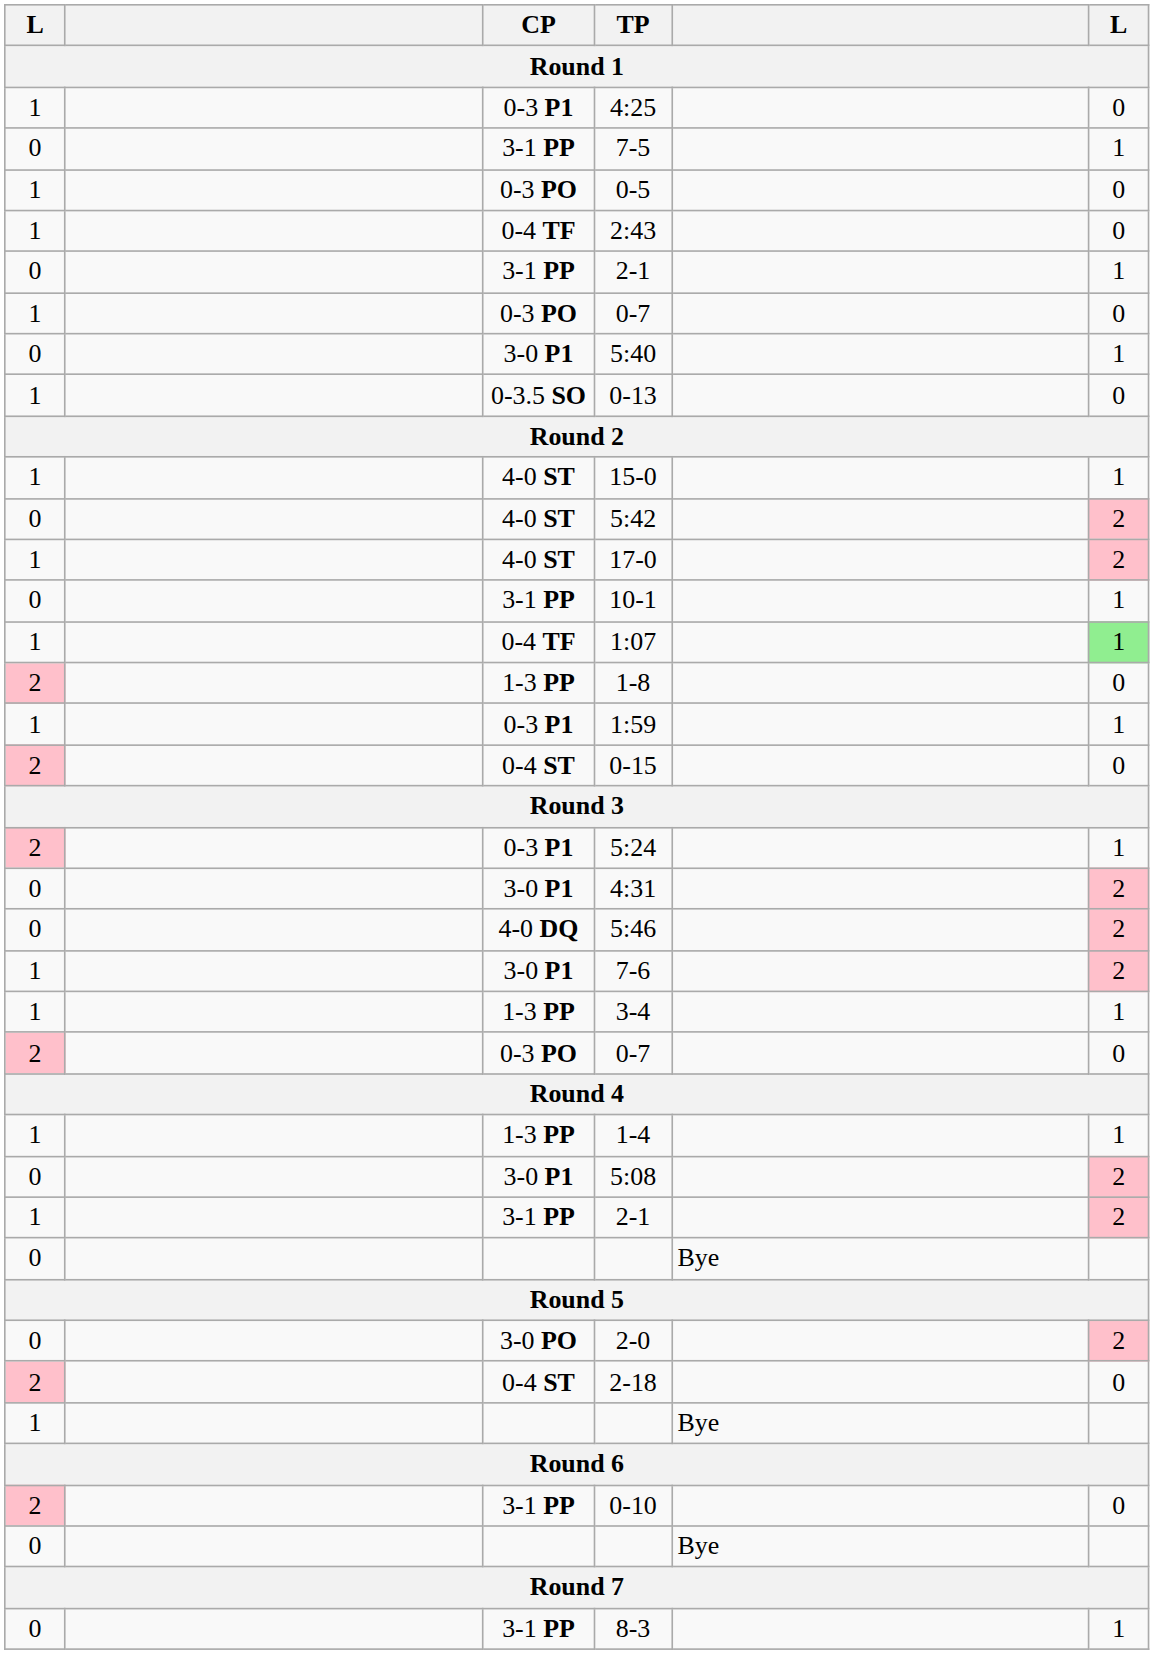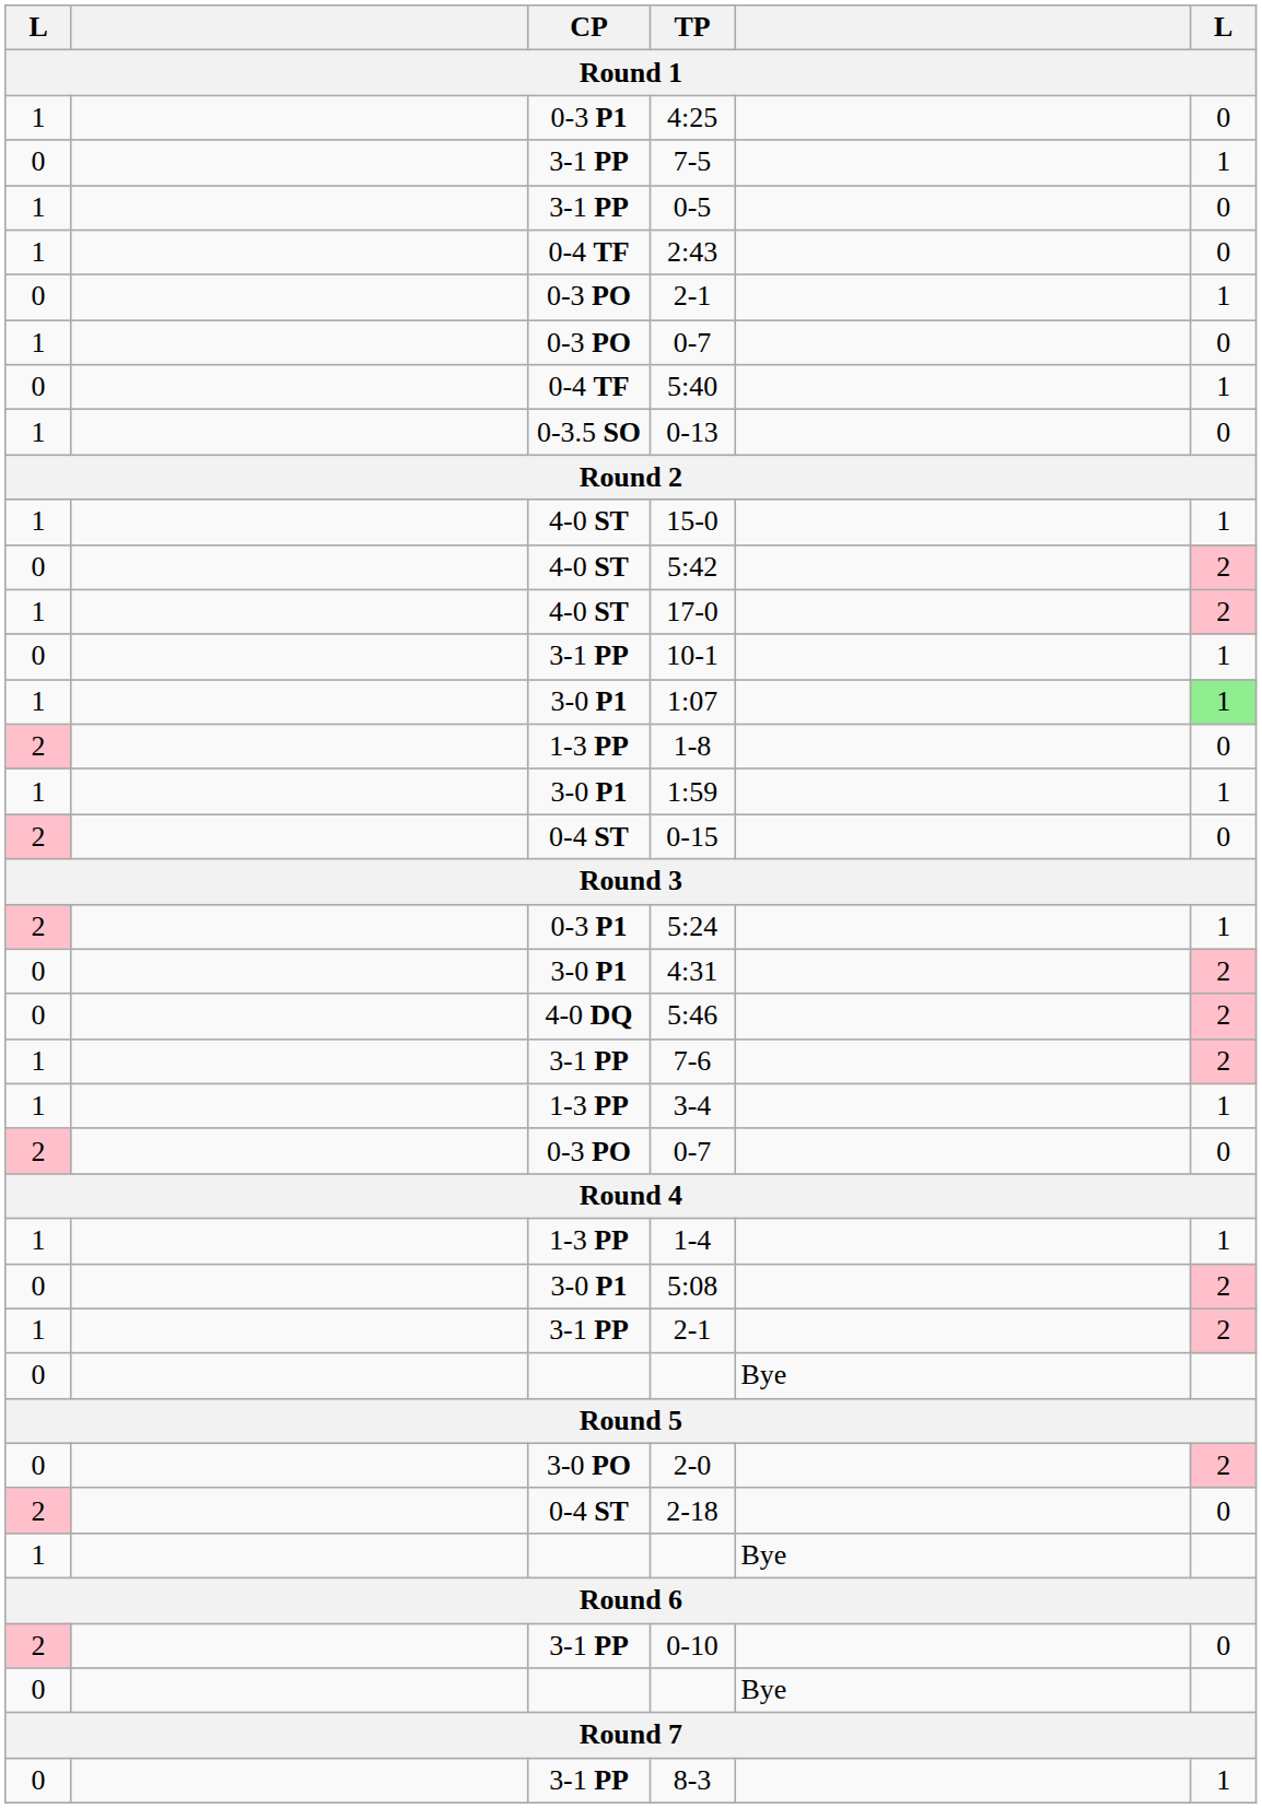 <table class="wikitable" style="text-align: center;" |>
 <tr>
 <th width="30">L</th>
 <th width="250"></th>
 <th width="62">CP</th>
 <th width="40">TP</th>
 <th width="250"></th>
 <th width="30">L</th>
 </tr>
 <tr>
 <th colspan="7">Round 1</th>
 </tr>
 <tr>
 <td>1</td>
 <td style="text-align:left;"></td>
 <td>0-3 <strong>P1</strong></td>
 <td>4:25</td>
 <td style="text-align:left;"><strong></strong></td>
 <td>0</td>
 </tr>
 <tr>
 <td>0</td>
 <td style="text-align:left;"><strong></strong></td>
 <td>3-1 <strong>PP</strong></td>
 <td>7-5</td>
 <td style="text-align:left;"></td>
 <td>1</td>
 </tr>
 <tr>
 <td>1</td>
 <td style="text-align:left;"></td>
-<td>0-3 <strong>PO</strong></td>
+<td>3-1 <strong>PP</strong></td>
 <td>0-5</td>
 <td style="text-align:left;"><strong></strong></td>
 <td>0</td>
 </tr>
 <tr>
 <td>1</td>
 <td style="text-align:left;"></td>
 <td>0-4 <strong>TF</strong></td>
 <td>2:43</td>
 <td style="text-align:left;"><strong></strong></td>
 <td>0</td>
 </tr>
 <tr>
 <td>0</td>
 <td style="text-align:left;"><strong></strong></td>
-<td>3-1 <strong>PP</strong></td>
+<td>0-3 <strong>PO</strong></td>
 <td>2-1</td>
 <td style="text-align:left;"></td>
 <td>1</td>
 </tr>
 <tr>
 <td>1</td>
 <td style="text-align:left;"></td>
 <td>0-3 <strong>PO</strong></td>
 <td>0-7</td>
 <td style="text-align:left;"><strong></strong></td>
 <td>0</td>
 </tr>
 <tr>
 <td>0</td>
 <td style="text-align:left;"><strong></strong></td>
-<td>3-0 <strong>P1</strong></td>
+<td>0-4 <strong>TF</strong></td>
 <td>5:40</td>
 <td style="text-align:left;"></td>
 <td>1</td>
 </tr>
 <tr>
 <td>1</td>
 <td style="text-align:left;"></td>
 <td>0-3.5 <strong>SO</strong></td>
 <td>0-13</td>
 <td style="text-align:left;"><strong></strong></td>
 <td>0</td>
 </tr>
 <tr>
 <th colspan="7">Round 2</th>
 </tr>
 <tr>
 <td>1</td>
 <td style="text-align:left;"><strong></strong></td>
 <td>4-0 <strong>ST</strong></td>
 <td>15-0</td>
 <td style="text-align:left;"></td>
 <td>1</td>
 </tr>
 <tr>
 <td>0</td>
 <td style="text-align:left;"><strong></strong></td>
 <td>4-0 <strong>ST</strong></td>
 <td>5:42</td>
 <td style="text-align:left;"></td>
 <td bgcolor=pink>2</td>
 </tr>
 <tr>
 <td>1</td>
 <td style="text-align:left;"><strong></strong></td>
 <td>4-0 <strong>ST</strong></td>
 <td>17-0</td>
 <td style="text-align:left;"></td>
 <td bgcolor=pink>2</td>
 </tr>
 <tr>
 <td>0</td>
 <td style="text-align:left;"><strong></strong></td>
 <td>3-1 <strong>PP</strong></td>
 <td>10-1</td>
 <td style="text-align:left;"></td>
 <td>1</td>
 </tr>
 <tr>
 <td>1</td>
 <td style="text-align:left;"></td>
-<td>0-4 <strong>TF</strong></td>
+<td>3-0 <strong>P1</strong></td>
 <td>1:07</td>
 <td style="text-align:left;"><strong></strong></td>
 <td style="background: lightgreen;">1</td>
 </tr>
 <tr>
 <td bgcolor=pink>2</td>
 <td style="text-align:left;"></td>
 <td>1-3 <strong>PP</strong></td>
 <td>1-8</td>
 <td style="text-align:left;"><strong></strong></td>
 <td>0</td>
 </tr>
 <tr>
 <td>1</td>
 <td style="text-align:left;"></td>
-<td>0-3 <strong>P1</strong></td>
+<td>3-0 <strong>P1</strong></td>
 <td>1:59</td>
 <td style="text-align:left;"><strong></strong></td>
 <td>1</td>
 </tr>
 <tr>
 <td bgcolor=pink>2</td>
 <td style="text-align:left;"></td>
 <td>0-4 <strong>ST</strong></td>
 <td>0-15</td>
 <td style="text-align:left;"><strong></strong></td>
 <td>0</td>
 </tr>
 <tr>
 <th colspan="7">Round 3</th>
 </tr>
 <tr>
 <td bgcolor=pink>2</td>
 <td style="text-align:left;"></td>
 <td>0-3 <strong>P1</strong></td>
 <td>5:24</td>
 <td style="text-align:left;"><strong></strong></td>
 <td>1</td>
 </tr>
 <tr>
 <td>0</td>
 <td style="text-align:left;"><strong></strong></td>
 <td>3-0 <strong>P1</strong></td>
 <td>4:31</td>
 <td style="text-align:left;"></td>
 <td bgcolor=pink>2</td>
 </tr>
 <tr>
 <td>0</td>
 <td style="text-align:left;"><strong></strong></td>
 <td>4-0 <strong>DQ</strong></td>
 <td>5:46</td>
 <td style="text-align:left;"></td>
 <td bgcolor=pink>2</td>
 </tr>
 <tr>
 <td>1</td>
 <td style="text-align:left;"><strong></strong></td>
-<td>3-0 <strong>P1</strong></td>
+<td>3-1 <strong>PP</strong></td>
 <td>7-6</td>
 <td style="text-align:left;"></td>
 <td bgcolor=pink>2</td>
 </tr>
 <tr>
 <td>1</td>
 <td style="text-align:left;"></td>
 <td>1-3 <strong>PP</strong></td>
 <td>3-4</td>
 <td style="text-align:left;"><strong></strong></td>
 <td>1</td>
 </tr>
 <tr>
 <td bgcolor=pink>2</td>
 <td style="text-align:left;"></td>
 <td>0-3 <strong>PO</strong></td>
 <td>0-7</td>
 <td style="text-align:left;"><strong></strong></td>
 <td>0</td>
 </tr>
 <tr>
 <th colspan="7">Round 4</th>
 </tr>
 <tr>
 <td>1</td>
 <td style="text-align:left;"></td>
 <td>1-3 <strong>PP</strong></td>
 <td>1-4</td>
 <td style="text-align:left;"><strong></strong></td>
 <td>1</td>
 </tr>
 <tr>
 <td>0</td>
 <td style="text-align:left;"><strong></strong></td>
 <td>3-0 <strong>P1</strong></td>
 <td>5:08</td>
 <td style="text-align:left;"></td>
 <td bgcolor=pink>2</td>
 </tr>
 <tr>
 <td>1</td>
 <td style="text-align:left;"><strong></strong></td>
 <td>3-1 <strong>PP</strong></td>
 <td>2-1</td>
 <td style="text-align:left;"></td>
 <td bgcolor=pink>2</td>
 </tr>
 <tr>
 <td>0</td>
 <td style="text-align:left;"><strong></strong></td>
 <td></td>
 <td></td>
 <td style="text-align:left;">Bye</td>
 <td></td>
 </tr>
 <tr>
 <th colspan="7">Round 5</th>
 </tr>
 <tr>
 <td>0</td>
 <td style="text-align:left;"><strong></strong></td>
 <td>3-0 <strong>PO</strong></td>
 <td>2-0</td>
 <td style="text-align:left;"></td>
 <td bgcolor=pink>2</td>
 </tr>
 <tr>
 <td bgcolor=pink>2</td>
 <td style="text-align:left;"></td>
 <td>0-4 <strong>ST</strong></td>
 <td>2-18</td>
 <td style="text-align:left;"><strong></strong></td>
 <td>0</td>
 </tr>
 <tr>
 <td>1</td>
 <td style="text-align:left;"><strong></strong></td>
 <td></td>
 <td></td>
 <td style="text-align:left;">Bye</td>
 <td></td>
 </tr>
 <tr>
 <th colspan="7">Round 6</th>
 </tr>
 <tr>
 <td bgcolor=pink>2</td>
 <td style="text-align:left;"></td>
 <td>3-1 <strong>PP</strong></td>
 <td>0-10</td>
 <td style="text-align:left;"><strong></strong></td>
 <td>0</td>
 </tr>
 <tr>
 <td>0</td>
 <td style="text-align:left;"><strong></strong></td>
 <td></td>
 <td></td>
 <td style="text-align:left;">Bye</td>
 <td></td>
 </tr>
 <tr>
 <th colspan="7">Round 7</th>
 </tr>
 <tr>
 <td>0</td>
 <td style="text-align:left;"><strong></strong></td>
 <td>3-1 <strong>PP</strong></td>
 <td>8-3</td>
 <td style="text-align:left;"></td>
 <td>1</td>
 </tr>
 </table>
